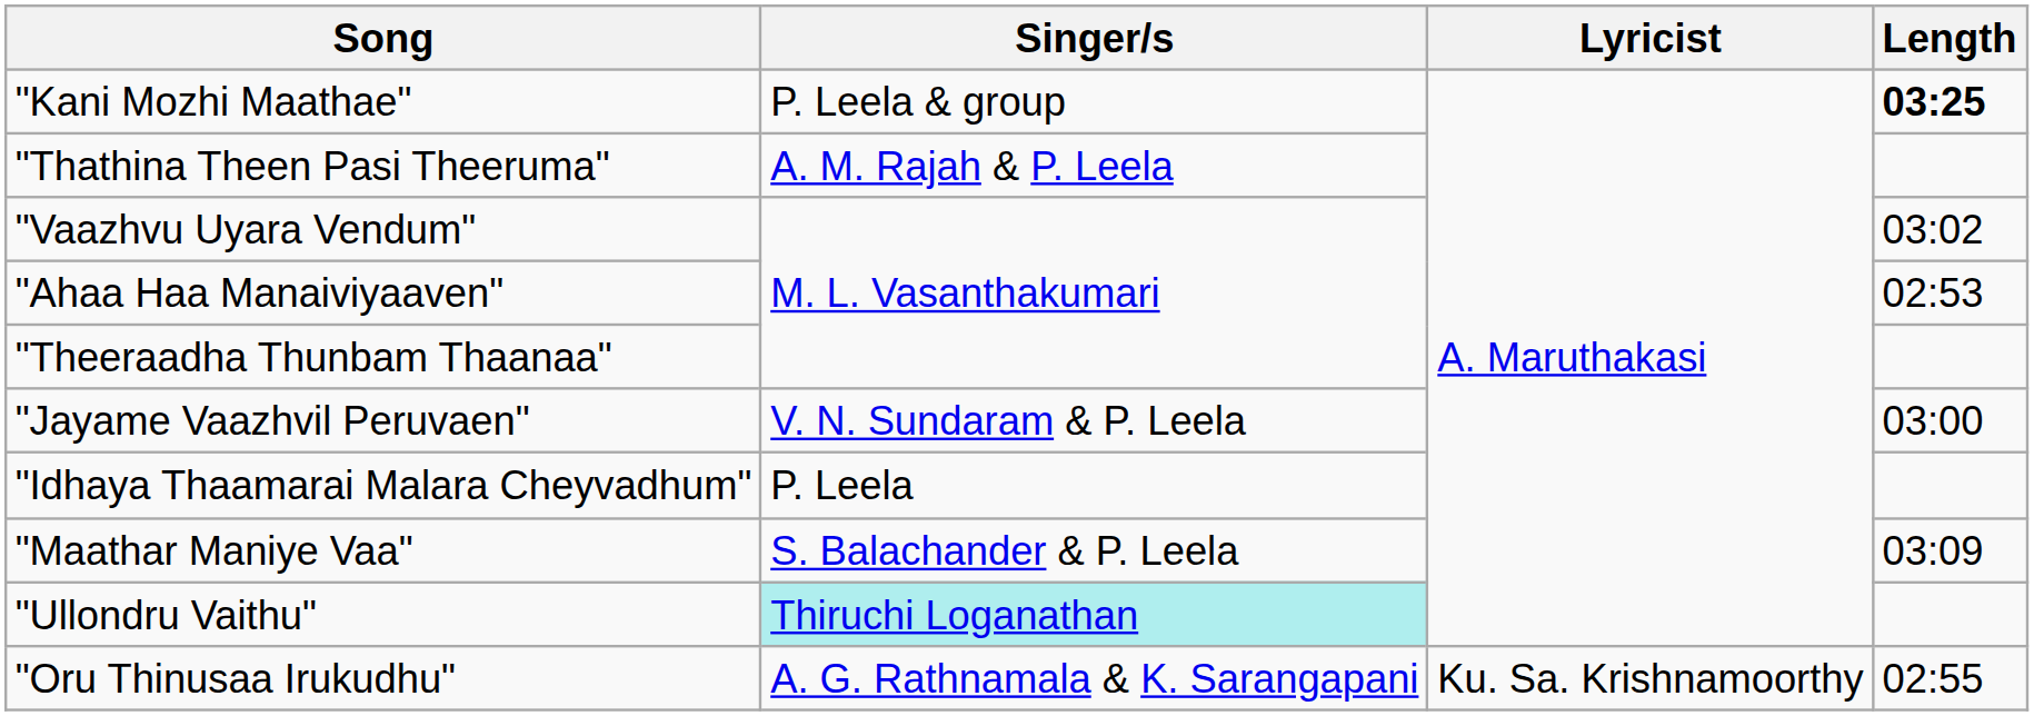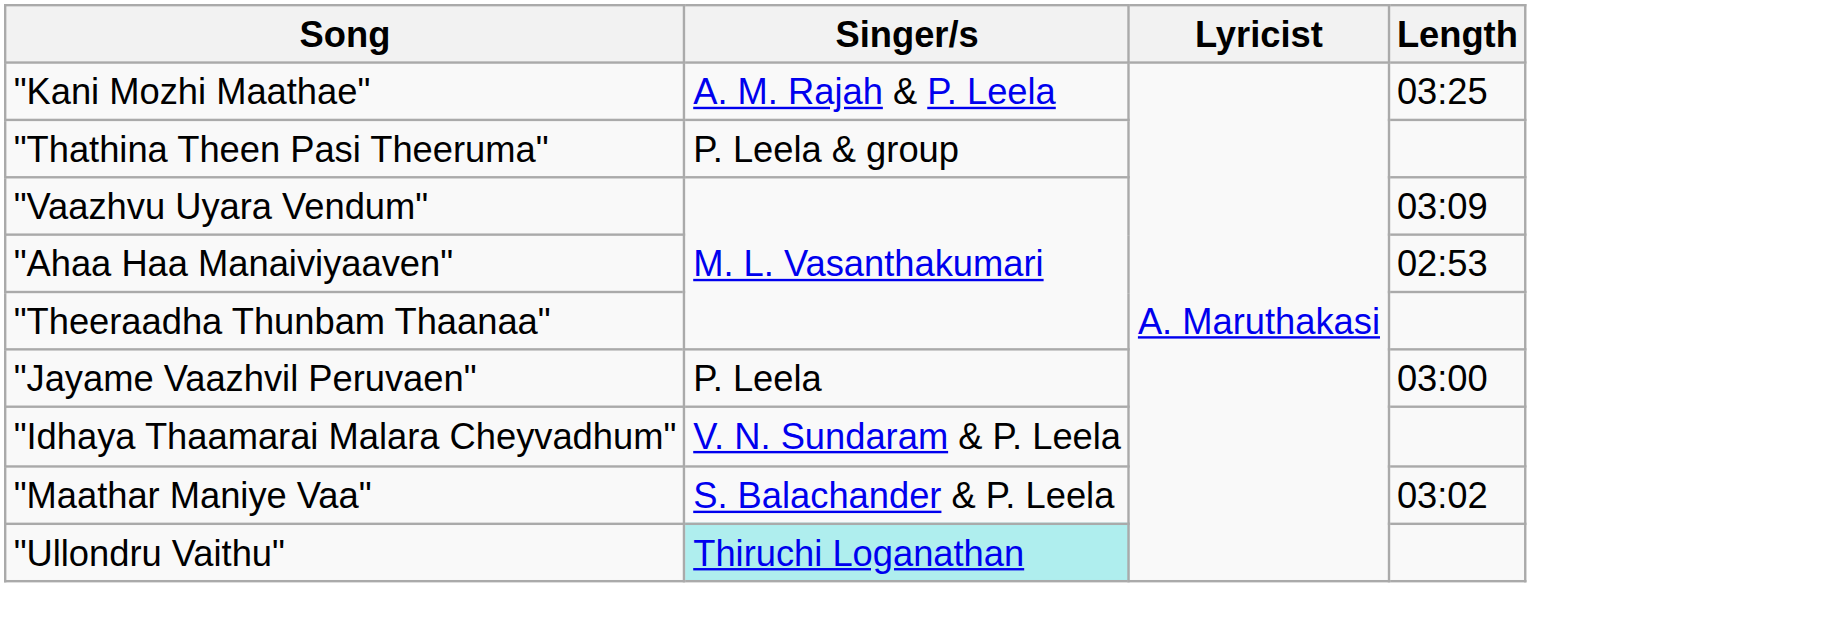 <table class="wikitable" style="font-size:95%;">
 <tr>
 <th>Song</th>
 <th>Singer/s</th>
 <th>Lyricist</th>
 <th>Length</th>
 </tr>
 <tr>
 <td>"Kani Mozhi Maathae"</td>
-<td>P. Leela & group</td>
+<td><a href='#'>A. M. Rajah</a> & <a href='#'>P. Leela</a></td>
 <td rowspan="9"><a href='#'>A. Maruthakasi</a></td>
-<td><strong>03:25</strong></td>
+<td>03:25</td>
 </tr>
 <tr>
 <td>"Thathina Theen Pasi Theeruma"</td>
-<td><a href='#'>A. M. Rajah</a> & <a href='#'>P. Leela</a></td>
+<td>P. Leela & group</td>
 <td></td>
 </tr>
 <tr>
 <td>"Vaazhvu Uyara Vendum"</td>
 <td rowspan=3><a href='#'>M. L. Vasanthakumari</a></td>
-<td>03:02</td>
+<td>03:09</td>
 </tr>
 <tr>
 <td>"Ahaa Haa Manaiviyaaven"</td>
 <td>02:53</td>
 </tr>
 <tr>
 <td>"Theeraadha Thunbam Thaanaa"</td>
 <td></td>
 </tr>
 <tr>
 <td>"Jayame Vaazhvil Peruvaen"</td>
-<td><a href='#'>V. N. Sundaram</a> & P. Leela</td>
+<td>P. Leela</td>
 <td>03:00</td>
 </tr>
 <tr>
 <td>"Idhaya Thaamarai Malara Cheyvadhum"</td>
-<td>P. Leela</td>
+<td><a href='#'>V. N. Sundaram</a> & P. Leela</td>
 <td></td>
 </tr>
 <tr>
 <td>"Maathar Maniye Vaa"</td>
 <td><a href='#'>S. Balachander</a> & P. Leela</td>
-<td>03:09</td>
+<td>03:02</td>
 </tr>
 <tr>
 <td>"Ullondru Vaithu"</td>
 <td style="background: paleturquoise;"><a href='#'>Thiruchi Loganathan</a></td>
 <td></td>
 </tr>
-<tr>
-<td>"Oru Thinusaa Irukudhu"</td>
-<td><a href='#'>A. G. Rathnamala</a> & <a href='#'>K. Sarangapani</a></td>
-<td>Ku. Sa. Krishnamoorthy</td>
-<td>02:55</td>
-</tr>
 </table>
